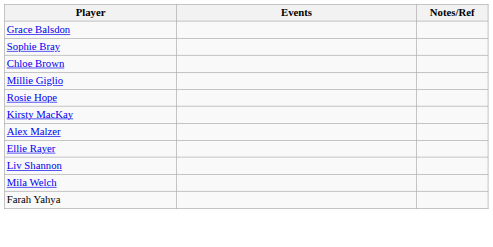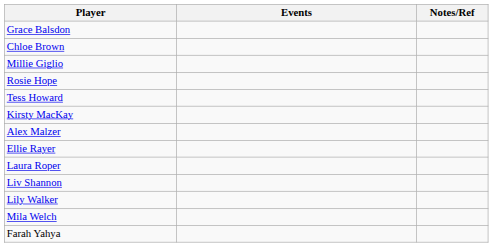 <table class="wikitable">
 <tr>
 <th width=250>Player</th>
 <th width=350>Events</th>
 <th width=100>Notes/Ref</th>
 </tr>
 <tr>
 <td> <a href='#'>Grace Balsdon</a></td>
-<td></td>
-<td></td>
-</tr>
-<tr>
-<td> <a href='#'>Sophie Bray</a></td>
 <td></td>
 <td></td>
 </tr>
 <tr>
 <td> <a href='#'>Chloe Brown</a></td>
 <td></td>
 <td></td>
 </tr>
 <tr>
 <td> <a href='#'>Millie Giglio</a></td>
 <td></td>
 <td></td>
 </tr>
 <tr>
 <td> <a href='#'>Rosie Hope</a></td>
 <td></td>
 <td></td>
 </tr>
 <tr>
+<td> <a href='#'>Tess Howard</a></td>
+<td></td>
+<td></td>
+</tr>
+<tr>
 <td> <a href='#'>Kirsty MacKay</a></td>
 <td></td>
 <td></td>
 </tr>
 <tr>
 <td> <a href='#'>Alex Malzer</a></td>
 <td></td>
 <td></td>
 </tr>
 <tr>
 <td> <a href='#'>Ellie Rayer</a></td>
 <td></td>
 <td></td>
 </tr>
 <tr>
+<td> <a href='#'>Laura Roper</a></td>
+<td></td>
+<td></td>
+</tr>
+<tr>
 <td> <a href='#'>Liv Shannon</a></td>
+<td></td>
+<td></td>
+</tr>
+<tr>
+<td> <a href='#'>Lily Walker</a></td>
 <td></td>
 <td></td>
 </tr>
 <tr>
 <td> <a href='#'>Mila Welch</a></td>
 <td></td>
 <td></td>
 </tr>
 <tr>
 <td> Farah Yahya</td>
 <td></td>
 <td></td>
 </tr>
 </table>
